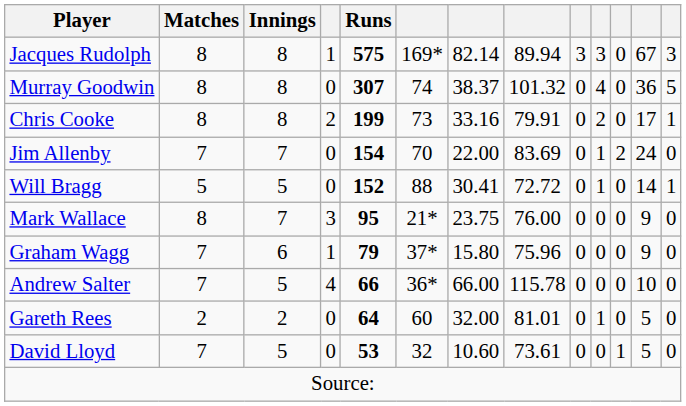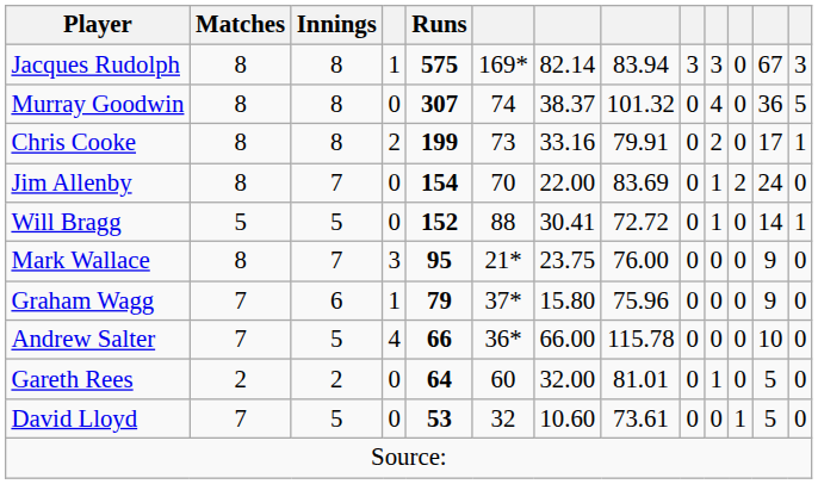 <table class="wikitable" style="text-align:center">
 <tr>
 <th>Player</th>
 <th>Matches</th>
 <th>Innings</th>
 <th></th>
 <th>Runs</th>
 <th></th>
 <th></th>
 <th></th>
 <th></th>
 <th></th>
 <th></th>
 <th></th>
 <th></th>
 </tr>
 <tr>
 <td align="left"><a href='#'>Jacques Rudolph</a></td>
 <td>8</td>
 <td>8</td>
 <td>1</td>
 <td><strong>575</strong></td>
 <td>169*</td>
 <td>82.14</td>
-<td>89.94</td>
+<td>83.94</td>
 <td>3</td>
 <td>3</td>
 <td>0</td>
 <td>67</td>
 <td>3</td>
 </tr>
 <tr>
 <td align="left"><a href='#'>Murray Goodwin</a></td>
 <td>8</td>
 <td>8</td>
 <td>0</td>
 <td><strong>307</strong></td>
 <td>74</td>
 <td>38.37</td>
 <td>101.32</td>
 <td>0</td>
 <td>4</td>
 <td>0</td>
 <td>36</td>
 <td>5</td>
 </tr>
 <tr>
 <td align="left"><a href='#'>Chris Cooke</a></td>
 <td>8</td>
 <td>8</td>
 <td>2</td>
 <td><strong>199</strong></td>
 <td>73</td>
 <td>33.16</td>
 <td>79.91</td>
 <td>0</td>
 <td>2</td>
 <td>0</td>
 <td>17</td>
 <td>1</td>
 </tr>
 <tr>
 <td align="left"><a href='#'>Jim Allenby</a></td>
-<td>7</td>
+<td>8</td>
 <td>7</td>
 <td>0</td>
 <td><strong>154</strong></td>
 <td>70</td>
 <td>22.00</td>
 <td>83.69</td>
 <td>0</td>
 <td>1</td>
 <td>2</td>
 <td>24</td>
 <td>0</td>
 </tr>
 <tr>
 <td align="left"><a href='#'>Will Bragg</a></td>
 <td>5</td>
 <td>5</td>
 <td>0</td>
 <td><strong>152</strong></td>
 <td>88</td>
 <td>30.41</td>
 <td>72.72</td>
 <td>0</td>
 <td>1</td>
 <td>0</td>
 <td>14</td>
 <td>1</td>
 </tr>
 <tr>
 <td align="left"><a href='#'>Mark Wallace</a></td>
 <td>8</td>
 <td>7</td>
 <td>3</td>
 <td><strong>95</strong></td>
 <td>21*</td>
 <td>23.75</td>
 <td>76.00</td>
 <td>0</td>
 <td>0</td>
 <td>0</td>
 <td>9</td>
 <td>0</td>
 </tr>
 <tr>
 <td align="left"><a href='#'>Graham Wagg</a></td>
 <td>7</td>
 <td>6</td>
 <td>1</td>
 <td><strong>79</strong></td>
 <td>37*</td>
 <td>15.80</td>
 <td>75.96</td>
 <td>0</td>
 <td>0</td>
 <td>0</td>
 <td>9</td>
 <td>0</td>
 </tr>
 <tr>
 <td align="left"><a href='#'>Andrew Salter</a></td>
 <td>7</td>
 <td>5</td>
 <td>4</td>
 <td><strong>66</strong></td>
 <td>36*</td>
 <td>66.00</td>
 <td>115.78</td>
 <td>0</td>
 <td>0</td>
 <td>0</td>
 <td>10</td>
 <td>0</td>
 </tr>
 <tr>
 <td align="left"><a href='#'>Gareth Rees</a></td>
 <td>2</td>
 <td>2</td>
 <td>0</td>
 <td><strong>64</strong></td>
 <td>60</td>
 <td>32.00</td>
 <td>81.01</td>
 <td>0</td>
 <td>1</td>
 <td>0</td>
 <td>5</td>
 <td>0</td>
 </tr>
 <tr>
 <td align="left"><a href='#'>David Lloyd</a></td>
 <td>7</td>
 <td>5</td>
 <td>0</td>
 <td><strong>53</strong></td>
 <td>32</td>
 <td>10.60</td>
 <td>73.61</td>
 <td>0</td>
 <td>0</td>
 <td>1</td>
 <td>5</td>
 <td>0</td>
 </tr>
 <tr>
 <td colspan="13">Source:</td>
 </tr>
 </table>
